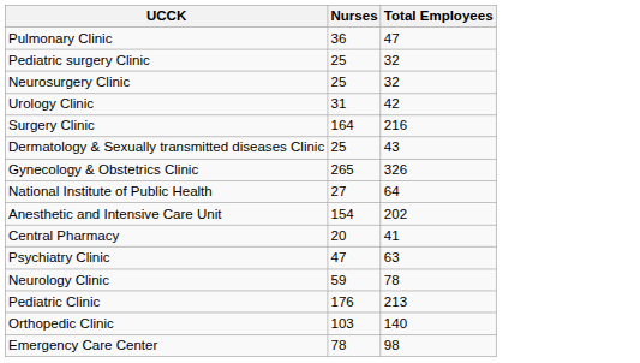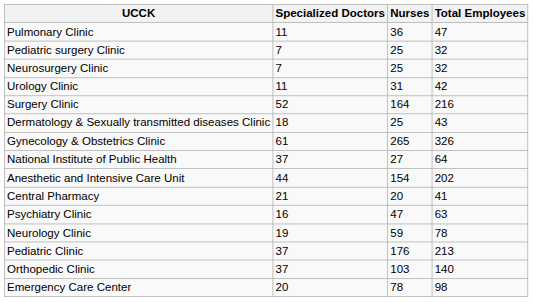 <table class="wikitable">
 <tr>
 <th>UCCK</th>
+<th>Specialized Doctors</th>
 <th>Nurses</th>
 <th>Total Employees</th>
 </tr>
 <tr>
 <td>Pulmonary Clinic</td>
+<td>11</td>
 <td>36</td>
 <td>47</td>
 </tr>
 <tr>
 <td>Pediatric surgery Clinic</td>
+<td>7</td>
 <td>25</td>
 <td>32</td>
 </tr>
 <tr>
 <td>Neurosurgery Clinic</td>
+<td>7</td>
 <td>25</td>
 <td>32</td>
 </tr>
 <tr>
 <td>Urology Clinic</td>
+<td>11</td>
 <td>31</td>
 <td>42</td>
 </tr>
 <tr>
 <td>Surgery Clinic</td>
+<td>52</td>
 <td>164</td>
 <td>216</td>
 </tr>
 <tr>
 <td>Dermatology & Sexually transmitted diseases Clinic</td>
+<td>18</td>
 <td>25</td>
 <td>43</td>
 </tr>
 <tr>
 <td>Gynecology & Obstetrics Clinic</td>
+<td>61</td>
 <td>265</td>
 <td>326</td>
 </tr>
 <tr>
 <td>National Institute of Public Health</td>
+<td>37</td>
 <td>27</td>
 <td>64</td>
 </tr>
 <tr>
 <td>Anesthetic and Intensive Care Unit</td>
+<td>44</td>
 <td>154</td>
 <td>202</td>
 </tr>
 <tr>
 <td>Central Pharmacy</td>
+<td>21</td>
 <td>20</td>
 <td>41</td>
 </tr>
 <tr>
 <td>Psychiatry Clinic</td>
+<td>16</td>
 <td>47</td>
 <td>63</td>
 </tr>
 <tr>
 <td>Neurology Clinic</td>
+<td>19</td>
 <td>59</td>
 <td>78</td>
 </tr>
 <tr>
 <td>Pediatric Clinic</td>
+<td>37</td>
 <td>176</td>
 <td>213</td>
 </tr>
 <tr>
 <td>Orthopedic Clinic</td>
+<td>37</td>
 <td>103</td>
 <td>140</td>
 </tr>
 <tr>
 <td>Emergency Care Center</td>
+<td>20</td>
 <td>78</td>
 <td>98</td>
 </tr>
 </table>
